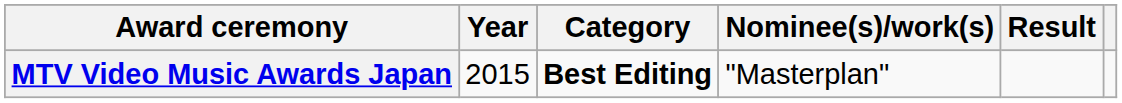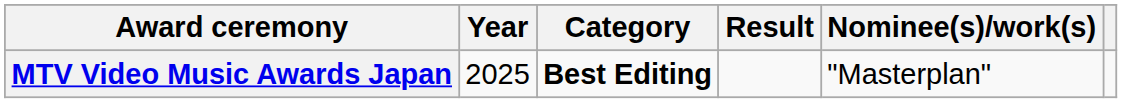 <table class="wikitable sortable plainrowheaders">
 <tr style="background:#ccc; text-align:center">
 <th scope="col">Award ceremony</th>
 <th scope="col">Year</th>
 <th scope="col">Category</th>
+<th scope="col">Result</th>
 <th scope="col">Nominee(s)/work(s)</th>
-<th scope="col">Result</th>
 <th scope="col" class="unsortable"></th>
 </tr>
 <tr>
 <th scope="row"><a href='#'>MTV Video Music Awards Japan</a></th>
-<td style="text-align:center">2015</td>
+<td style="text-align:center">2025</td>
 <td><strong>Best Editing</strong></td>
+<td></td>
 <td>"Masterplan"</td>
-<td></td>
 <td style="text-align:center"></td>
 </tr>
 </table>
